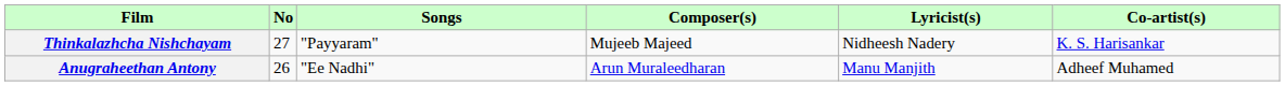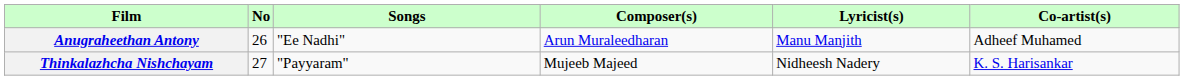 <table class="wikitable plainrowheaders" width="100%" textcolor:#000;">
 <tr style="background:#cfc; text-align:center;">
 <td scope="col" width="21%"><strong>Film</strong></td>
 <td><strong>No</strong></td>
 <td scope="col" width="23%"><strong>Songs</strong></td>
 <td scope="col" width="20%"><strong>Composer(s)</strong></td>
 <td scope="col" width="17%"><strong>Lyricist(s)</strong></td>
 <td scope="col" width="18%"><strong>Co-artist(s)</strong></td>
 </tr>
 <tr>
+<th scope="row"><em><a href='#'>Anugraheethan Antony</a></em></th>
+<td>26</td>
+<td>"Ee Nadhi"</td>
+<td><a href='#'>Arun Muraleedharan</a></td>
+<td><a href='#'>Manu Manjith</a></td>
+<td>Adheef Muhamed</td>
+</tr>
+<tr>
 <th scope="row"><em><a href='#'>Thinkalazhcha Nishchayam</a></em></th>
 <td>27</td>
 <td>"Payyaram"</td>
 <td>Mujeeb Majeed</td>
 <td>Nidheesh Nadery</td>
 <td><a href='#'>K. S. Harisankar</a></td>
 </tr>
-<tr>
-<th scope="row"><em><a href='#'>Anugraheethan Antony</a></em></th>
-<td>26</td>
-<td>"Ee Nadhi"</td>
-<td><a href='#'>Arun Muraleedharan</a></td>
-<td><a href='#'>Manu Manjith</a></td>
-<td>Adheef Muhamed</td>
-</tr>
 </table>
